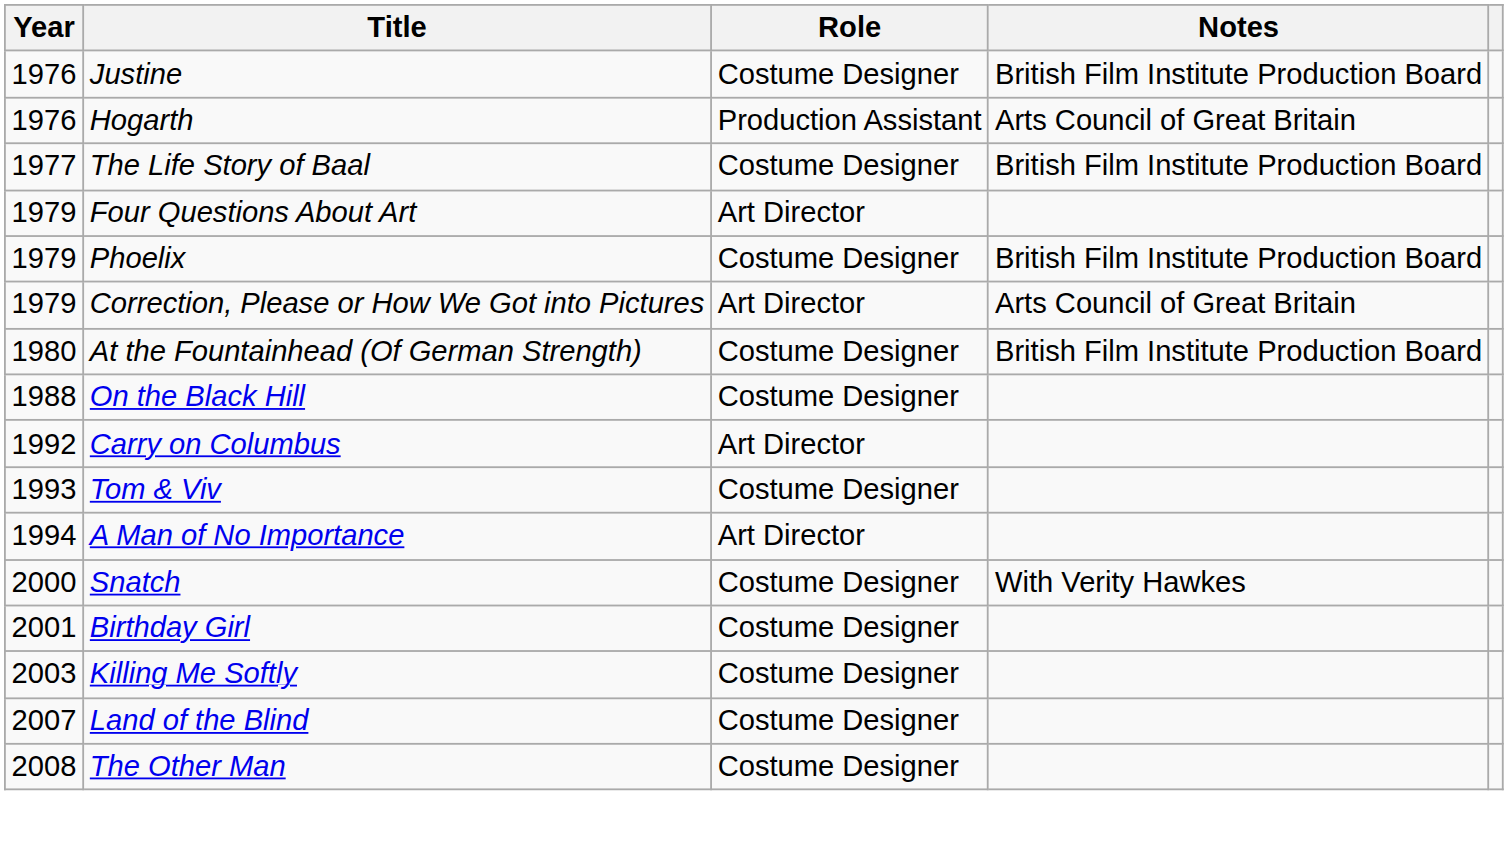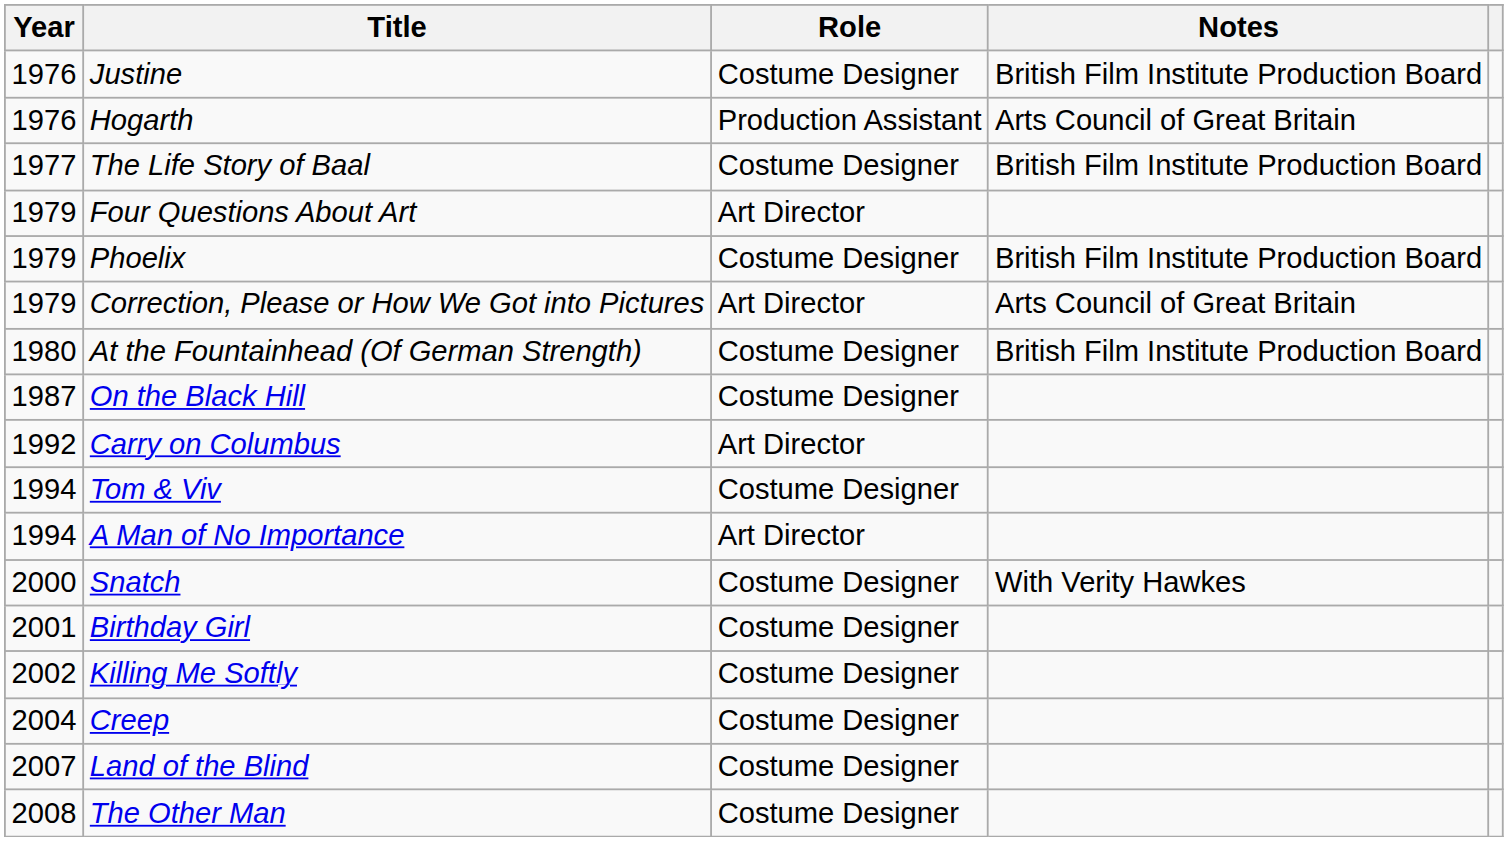 <table class="wikitable sortable">
 <tr>
 <th scope="col">Year</th>
 <th scope="col">Title</th>
 <th scope="col">Role</th>
 <th scope="col">Notes</th>
 <th scope="col" class="unsortable"></th>
 </tr>
 <tr>
 <td style="text-align:center;">1976</td>
 <td><em>Justine</em></td>
 <td>Costume Designer</td>
 <td>British Film Institute Production Board</td>
 <td style="text-align:center;"></td>
 </tr>
 <tr>
 <td style="text-align:center;">1976</td>
 <td><em>Hogarth</em></td>
 <td>Production Assistant</td>
 <td>Arts Council of Great Britain</td>
 <td style="text-align:center;"></td>
 </tr>
 <tr>
 <td style="text-align:center;">1977</td>
 <td><em>The Life Story of Baal</em></td>
 <td>Costume Designer</td>
 <td>British Film Institute Production Board</td>
 <td style="text-align:center;"></td>
 </tr>
 <tr>
 <td style="text-align:center;">1979</td>
 <td><em>Four Questions About Art</em></td>
 <td>Art Director</td>
 <td></td>
 <td style="text-align:center;"></td>
 </tr>
 <tr>
 <td style="text-align:center;">1979</td>
 <td><em>Phoelix</em></td>
 <td>Costume Designer</td>
 <td>British Film Institute Production Board</td>
 <td style="text-align:center;"></td>
 </tr>
 <tr>
 <td style="text-align:center;">1979</td>
 <td><em>Correction, Please or How We Got into Pictures</em></td>
 <td>Art Director</td>
 <td>Arts Council of Great Britain</td>
 <td style="text-align:center;"></td>
 </tr>
 <tr>
 <td style="text-align:center;">1980</td>
 <td><em>At the Fountainhead (Of German Strength)</em></td>
 <td>Costume Designer</td>
 <td>British Film Institute Production Board</td>
 <td style="text-align:center;"></td>
 </tr>
 <tr>
-<td style="text-align:center;">1988</td>
+<td style="text-align:center;">1987</td>
 <td><em><a href='#'>On the Black Hill</a></em></td>
 <td>Costume Designer</td>
 <td></td>
 <td style="text-align:center;"></td>
 </tr>
 <tr>
 <td style="text-align:center;">1992</td>
 <td><em><a href='#'>Carry on Columbus</a></em></td>
 <td>Art Director</td>
 <td></td>
 <td style="text-align:center;"></td>
 </tr>
 <tr>
-<td style="text-align:center;">1993</td>
+<td style="text-align:center;">1994</td>
 <td><em><a href='#'>Tom & Viv</a></em></td>
 <td>Costume Designer</td>
 <td></td>
 <td style="text-align:center;"></td>
 </tr>
 <tr>
 <td style="text-align:center;">1994</td>
 <td><em><a href='#'>A Man of No Importance</a></em></td>
 <td>Art Director</td>
 <td></td>
 <td style="text-align:center;"></td>
 </tr>
 <tr>
 <td style="text-align:center;">2000</td>
 <td><em><a href='#'>Snatch</a></em></td>
 <td>Costume Designer</td>
 <td>With Verity Hawkes</td>
 <td style="text-align:center;"></td>
 </tr>
 <tr>
 <td style="text-align:center;">2001</td>
 <td><em><a href='#'>Birthday Girl</a></em></td>
 <td>Costume Designer</td>
 <td></td>
 <td style="text-align:center;"></td>
 </tr>
 <tr>
-<td style="text-align:center;">2003</td>
+<td style="text-align:center;">2002</td>
 <td><em><a href='#'>Killing Me Softly</a></em></td>
+<td>Costume Designer</td>
+<td></td>
+<td style="text-align:center;"></td>
+</tr>
+<tr>
+<td style="text-align:center;">2004</td>
+<td><em><a href='#'>Creep</a></em></td>
 <td>Costume Designer</td>
 <td></td>
 <td style="text-align:center;"></td>
 </tr>
 <tr>
 <td style="text-align:center;">2007</td>
 <td><em><a href='#'>Land of the Blind</a></em></td>
 <td>Costume Designer</td>
 <td></td>
 <td style="text-align:center;"></td>
 </tr>
 <tr>
 <td style="text-align:center;">2008</td>
 <td><em><a href='#'>The Other Man</a></em></td>
 <td>Costume Designer</td>
 <td></td>
 <td style="text-align:center;"></td>
 </tr>
 </table>
